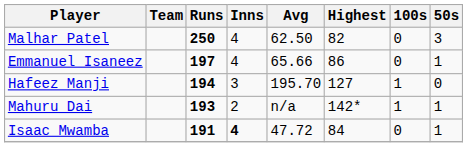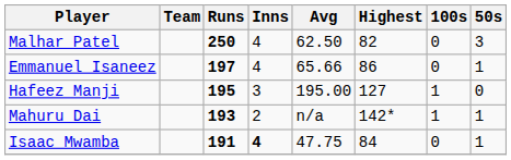 <table class="wikitable">
 <tr>
 <th>Player</th>
 <th>Team</th>
 <th>Runs</th>
 <th>Inns</th>
 <th>Avg</th>
 <th>Highest</th>
 <th>100s</th>
 <th>50s</th>
 </tr>
 <tr>
 <td><a href='#'>Malhar Patel</a></td>
 <td></td>
 <td><strong>250</strong></td>
 <td>4</td>
 <td>62.50</td>
 <td>82</td>
 <td>0</td>
 <td>3</td>
 </tr>
 <tr>
 <td><a href='#'>Emmanuel Isaneez</a></td>
 <td></td>
 <td><strong>197</strong></td>
 <td>4</td>
 <td>65.66</td>
 <td>86</td>
 <td>0</td>
 <td>1</td>
 </tr>
 <tr>
 <td><a href='#'>Hafeez Manji</a></td>
 <td></td>
-<td><strong>194</strong></td>
+<td><strong>195</strong></td>
 <td>3</td>
-<td>195.70</td>
+<td>195.00</td>
 <td>127</td>
 <td>1</td>
 <td>0</td>
 </tr>
 <tr>
 <td><a href='#'>Mahuru Dai</a></td>
 <td></td>
 <td><strong>193</strong></td>
 <td>2</td>
 <td>n/a</td>
 <td>142*</td>
 <td>1</td>
 <td>1</td>
 </tr>
 <tr>
 <td><a href='#'>Isaac Mwamba</a></td>
 <td></td>
 <td><strong>191</strong></td>
 <td><strong>4</strong></td>
-<td>47.72</td>
+<td>47.75</td>
 <td>84</td>
 <td>0</td>
 <td>1</td>
 </tr>
 <tr>
 </tr>
 </table>
